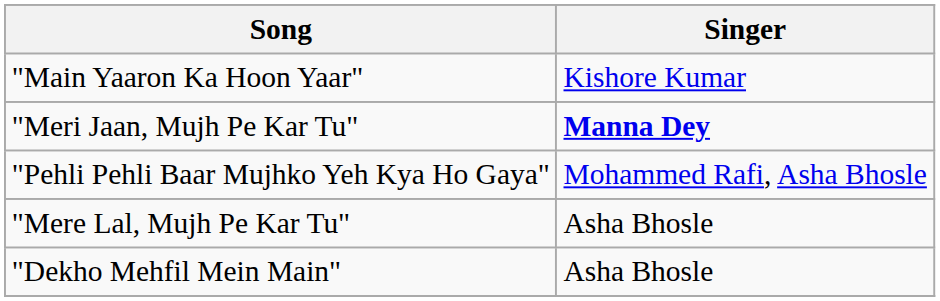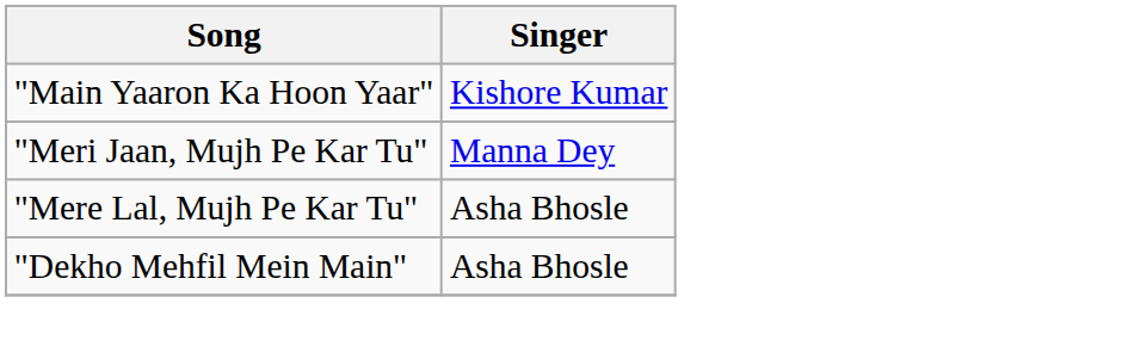 <table class="wikitable" style="font-size:95%;">
 <tr>
 <th>Song</th>
 <th>Singer</th>
 </tr>
 <tr>
 <td>"Main Yaaron Ka Hoon Yaar"</td>
 <td><a href='#'>Kishore Kumar</a></td>
 </tr>
 <tr>
 <td>"Meri Jaan, Mujh Pe Kar Tu"</td>
-<td><strong><a href='#'>Manna Dey</a></strong></td>
-</tr>
-<tr>
-<td>"Pehli Pehli Baar Mujhko Yeh Kya Ho Gaya"</td>
-<td><a href='#'>Mohammed Rafi</a>, <a href='#'>Asha Bhosle</a></td>
+<td><a href='#'>Manna Dey</a></td>
 </tr>
 <tr>
 <td>"Mere Lal, Mujh Pe Kar Tu"</td>
 <td>Asha Bhosle</td>
 </tr>
 <tr>
 <td>"Dekho Mehfil Mein Main"</td>
 <td>Asha Bhosle</td>
 </tr>
 <tr>
 </tr>
 </table>
